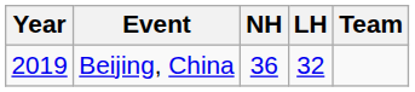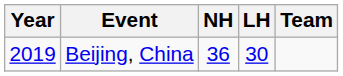 <table class="wikitable sortable" style="text-align:center;">
 <tr>
 <th>Year</th>
 <th>Event</th>
 <th>NH</th>
 <th>LH</th>
 <th>Team</th>
 </tr>
 <tr>
 <td><a href='#'>2019</a></td>
 <td style="text-align:left;"> <a href='#'>Beijing</a>, <a href='#'>China</a></td>
 <td><a href='#'>36</a></td>
-<td><a href='#'>32</a></td>
+<td><a href='#'>30</a></td>
 <td></td>
 </tr>
 </table>
